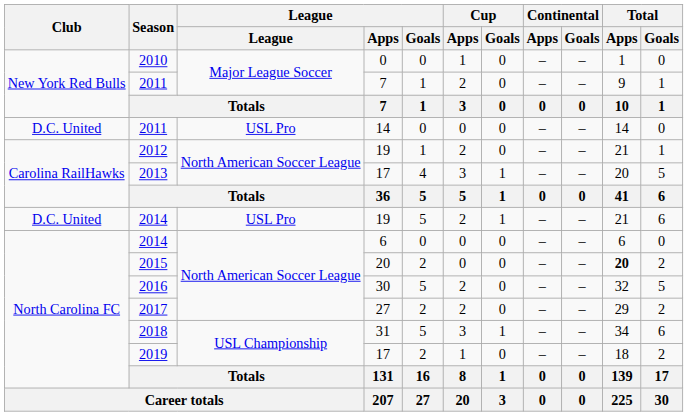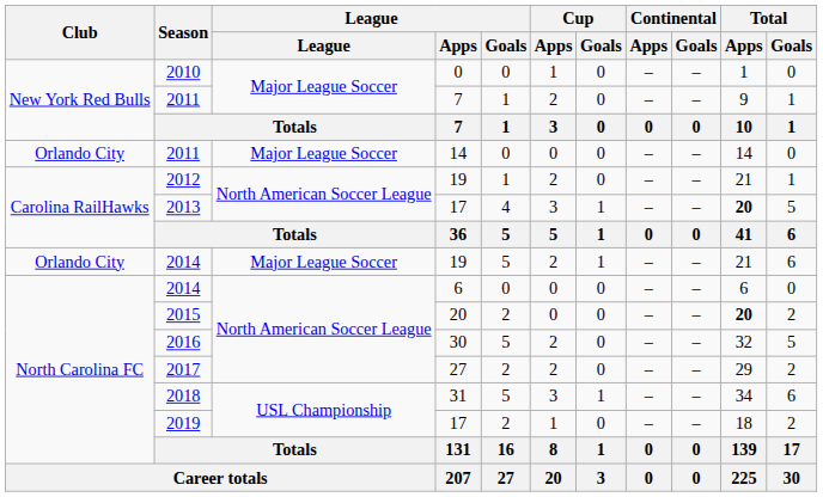 <table class="wikitable" Style="text-align: center">
 <tr>
 <th rowspan="2">Club</th>
 <th rowspan="2">Season</th>
 <th colspan="3">League</th>
 <th colspan="2">Cup</th>
 <th colspan="2">Continental</th>
 <th colspan="2">Total</th>
 </tr>
 <tr>
 <th>League</th>
 <th>Apps</th>
 <th>Goals</th>
 <th>Apps</th>
 <th>Goals</th>
 <th>Apps</th>
 <th>Goals</th>
 <th>Apps</th>
 <th>Goals</th>
 </tr>
 <tr>
 <td rowspan="3"><a href='#'>New York Red Bulls</a></td>
 <td><a href='#'>2010</a></td>
 <td rowspan="2"><a href='#'>Major League Soccer</a></td>
 <td>0</td>
 <td>0</td>
 <td>1</td>
 <td>0</td>
 <td>–</td>
 <td>–</td>
 <td>1</td>
 <td>0</td>
 </tr>
 <tr>
 <td><a href='#'>2011</a></td>
 <td>7</td>
 <td>1</td>
 <td>2</td>
 <td>0</td>
 <td>–</td>
 <td>–</td>
 <td>9</td>
 <td>1</td>
 </tr>
 <tr>
 <th colspan="2">Totals</th>
 <th>7</th>
 <th>1</th>
 <th>3</th>
 <th>0</th>
 <th>0</th>
 <th>0</th>
 <th>10</th>
 <th>1</th>
 </tr>
 <tr>
-<td><a href='#'>D.C. United</a></td>
+<td><a href='#'>Orlando City</a></td>
 <td><a href='#'>2011</a></td>
-<td><a href='#'>USL Pro</a></td>
+<td><a href='#'>Major League Soccer</a></td>
 <td>14</td>
 <td>0</td>
 <td>0</td>
 <td>0</td>
 <td>–</td>
 <td>–</td>
 <td>14</td>
 <td>0</td>
 </tr>
 <tr>
 <td rowspan="3"><a href='#'>Carolina RailHawks</a></td>
 <td><a href='#'>2012</a></td>
 <td rowspan="2"><a href='#'>North American Soccer League</a></td>
 <td>19</td>
 <td>1</td>
 <td>2</td>
 <td>0</td>
 <td>–</td>
 <td>–</td>
 <td>21</td>
 <td>1</td>
 </tr>
 <tr>
 <td><a href='#'>2013</a></td>
 <td>17</td>
 <td>4</td>
 <td>3</td>
 <td>1</td>
 <td>–</td>
 <td>–</td>
-<td>20</td>
+<td><strong>20</strong></td>
 <td>5</td>
 </tr>
 <tr>
 <th colspan="2">Totals</th>
 <th>36</th>
 <th>5</th>
 <th>5</th>
 <th>1</th>
 <th>0</th>
 <th>0</th>
 <th>41</th>
 <th>6</th>
 </tr>
 <tr>
-<td><a href='#'>D.C. United</a></td>
+<td><a href='#'>Orlando City</a></td>
 <td><a href='#'>2014</a></td>
-<td><a href='#'>USL Pro</a></td>
+<td><a href='#'>Major League Soccer</a></td>
 <td>19</td>
 <td>5</td>
 <td>2</td>
 <td>1</td>
 <td>–</td>
 <td>–</td>
 <td>21</td>
 <td>6</td>
 </tr>
 <tr>
 <td rowspan="7"><a href='#'>North Carolina FC</a></td>
 <td><a href='#'>2014</a></td>
 <td rowspan="4"><a href='#'>North American Soccer League</a></td>
 <td>6</td>
 <td>0</td>
 <td>0</td>
 <td>0</td>
 <td>–</td>
 <td>–</td>
 <td>6</td>
 <td>0</td>
 </tr>
 <tr>
 <td><a href='#'>2015</a></td>
 <td>20</td>
 <td>2</td>
 <td>0</td>
 <td>0</td>
 <td>–</td>
 <td>–</td>
 <td><strong>20</strong></td>
 <td>2</td>
 </tr>
 <tr>
 <td><a href='#'>2016</a></td>
 <td>30</td>
 <td>5</td>
 <td>2</td>
 <td>0</td>
 <td>–</td>
 <td>–</td>
 <td>32</td>
 <td>5</td>
 </tr>
 <tr>
 <td><a href='#'>2017</a></td>
 <td>27</td>
 <td>2</td>
 <td>2</td>
 <td>0</td>
 <td>–</td>
 <td>–</td>
 <td>29</td>
 <td>2</td>
 </tr>
 <tr>
 <td><a href='#'>2018</a></td>
 <td rowspan="2"><a href='#'>USL Championship</a></td>
 <td>31</td>
 <td>5</td>
 <td>3</td>
 <td>1</td>
 <td>–</td>
 <td>–</td>
 <td>34</td>
 <td>6</td>
 </tr>
 <tr>
 <td><a href='#'>2019</a></td>
 <td>17</td>
 <td>2</td>
 <td>1</td>
 <td>0</td>
 <td>–</td>
 <td>–</td>
 <td>18</td>
 <td>2</td>
 </tr>
 <tr>
 <th colspan="2">Totals</th>
 <th>131</th>
 <th>16</th>
 <th>8</th>
 <th>1</th>
 <th>0</th>
 <th>0</th>
 <th>139</th>
 <th>17</th>
 </tr>
 <tr>
 <th colspan="3">Career totals</th>
 <th>207</th>
 <th>27</th>
 <th>20</th>
 <th>3</th>
 <th>0</th>
 <th>0</th>
 <th>225</th>
 <th>30</th>
 </tr>
 </table>
